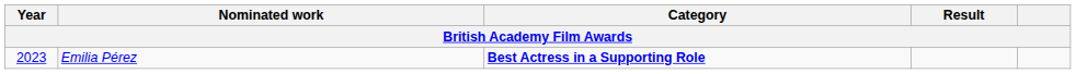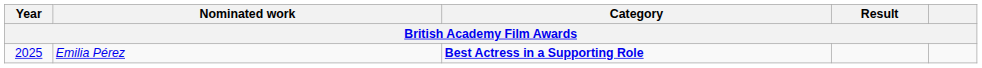 <table class="wikitable plainrowheaders" style="width:100%;">
 <tr>
 <th scope="col" style="width:5%;">Year</th>
 <th scope="col" style="width:40%;">Nominated work</th>
 <th scope="col" style="width:40%;">Category</th>
 <th scope="col" style="width:10%;">Result</th>
 <th scope="col" style="width:5%;"></th>
 </tr>
 <tr>
 <th colspan="5"><a href='#'>British Academy Film Awards</a></th>
 </tr>
 <tr>
-<td style="text-align:center;"><a href='#'>2023</a></td>
+<td style="text-align:center;"><a href='#'>2025</a></td>
 <td><em><a href='#'>Emilia Pérez</a></em></td>
 <td><strong><a href='#'>Best Actress in a Supporting Role</a></strong></td>
 <td></td>
 <td style="text-align:center;"></td>
 </tr>
 </table>
